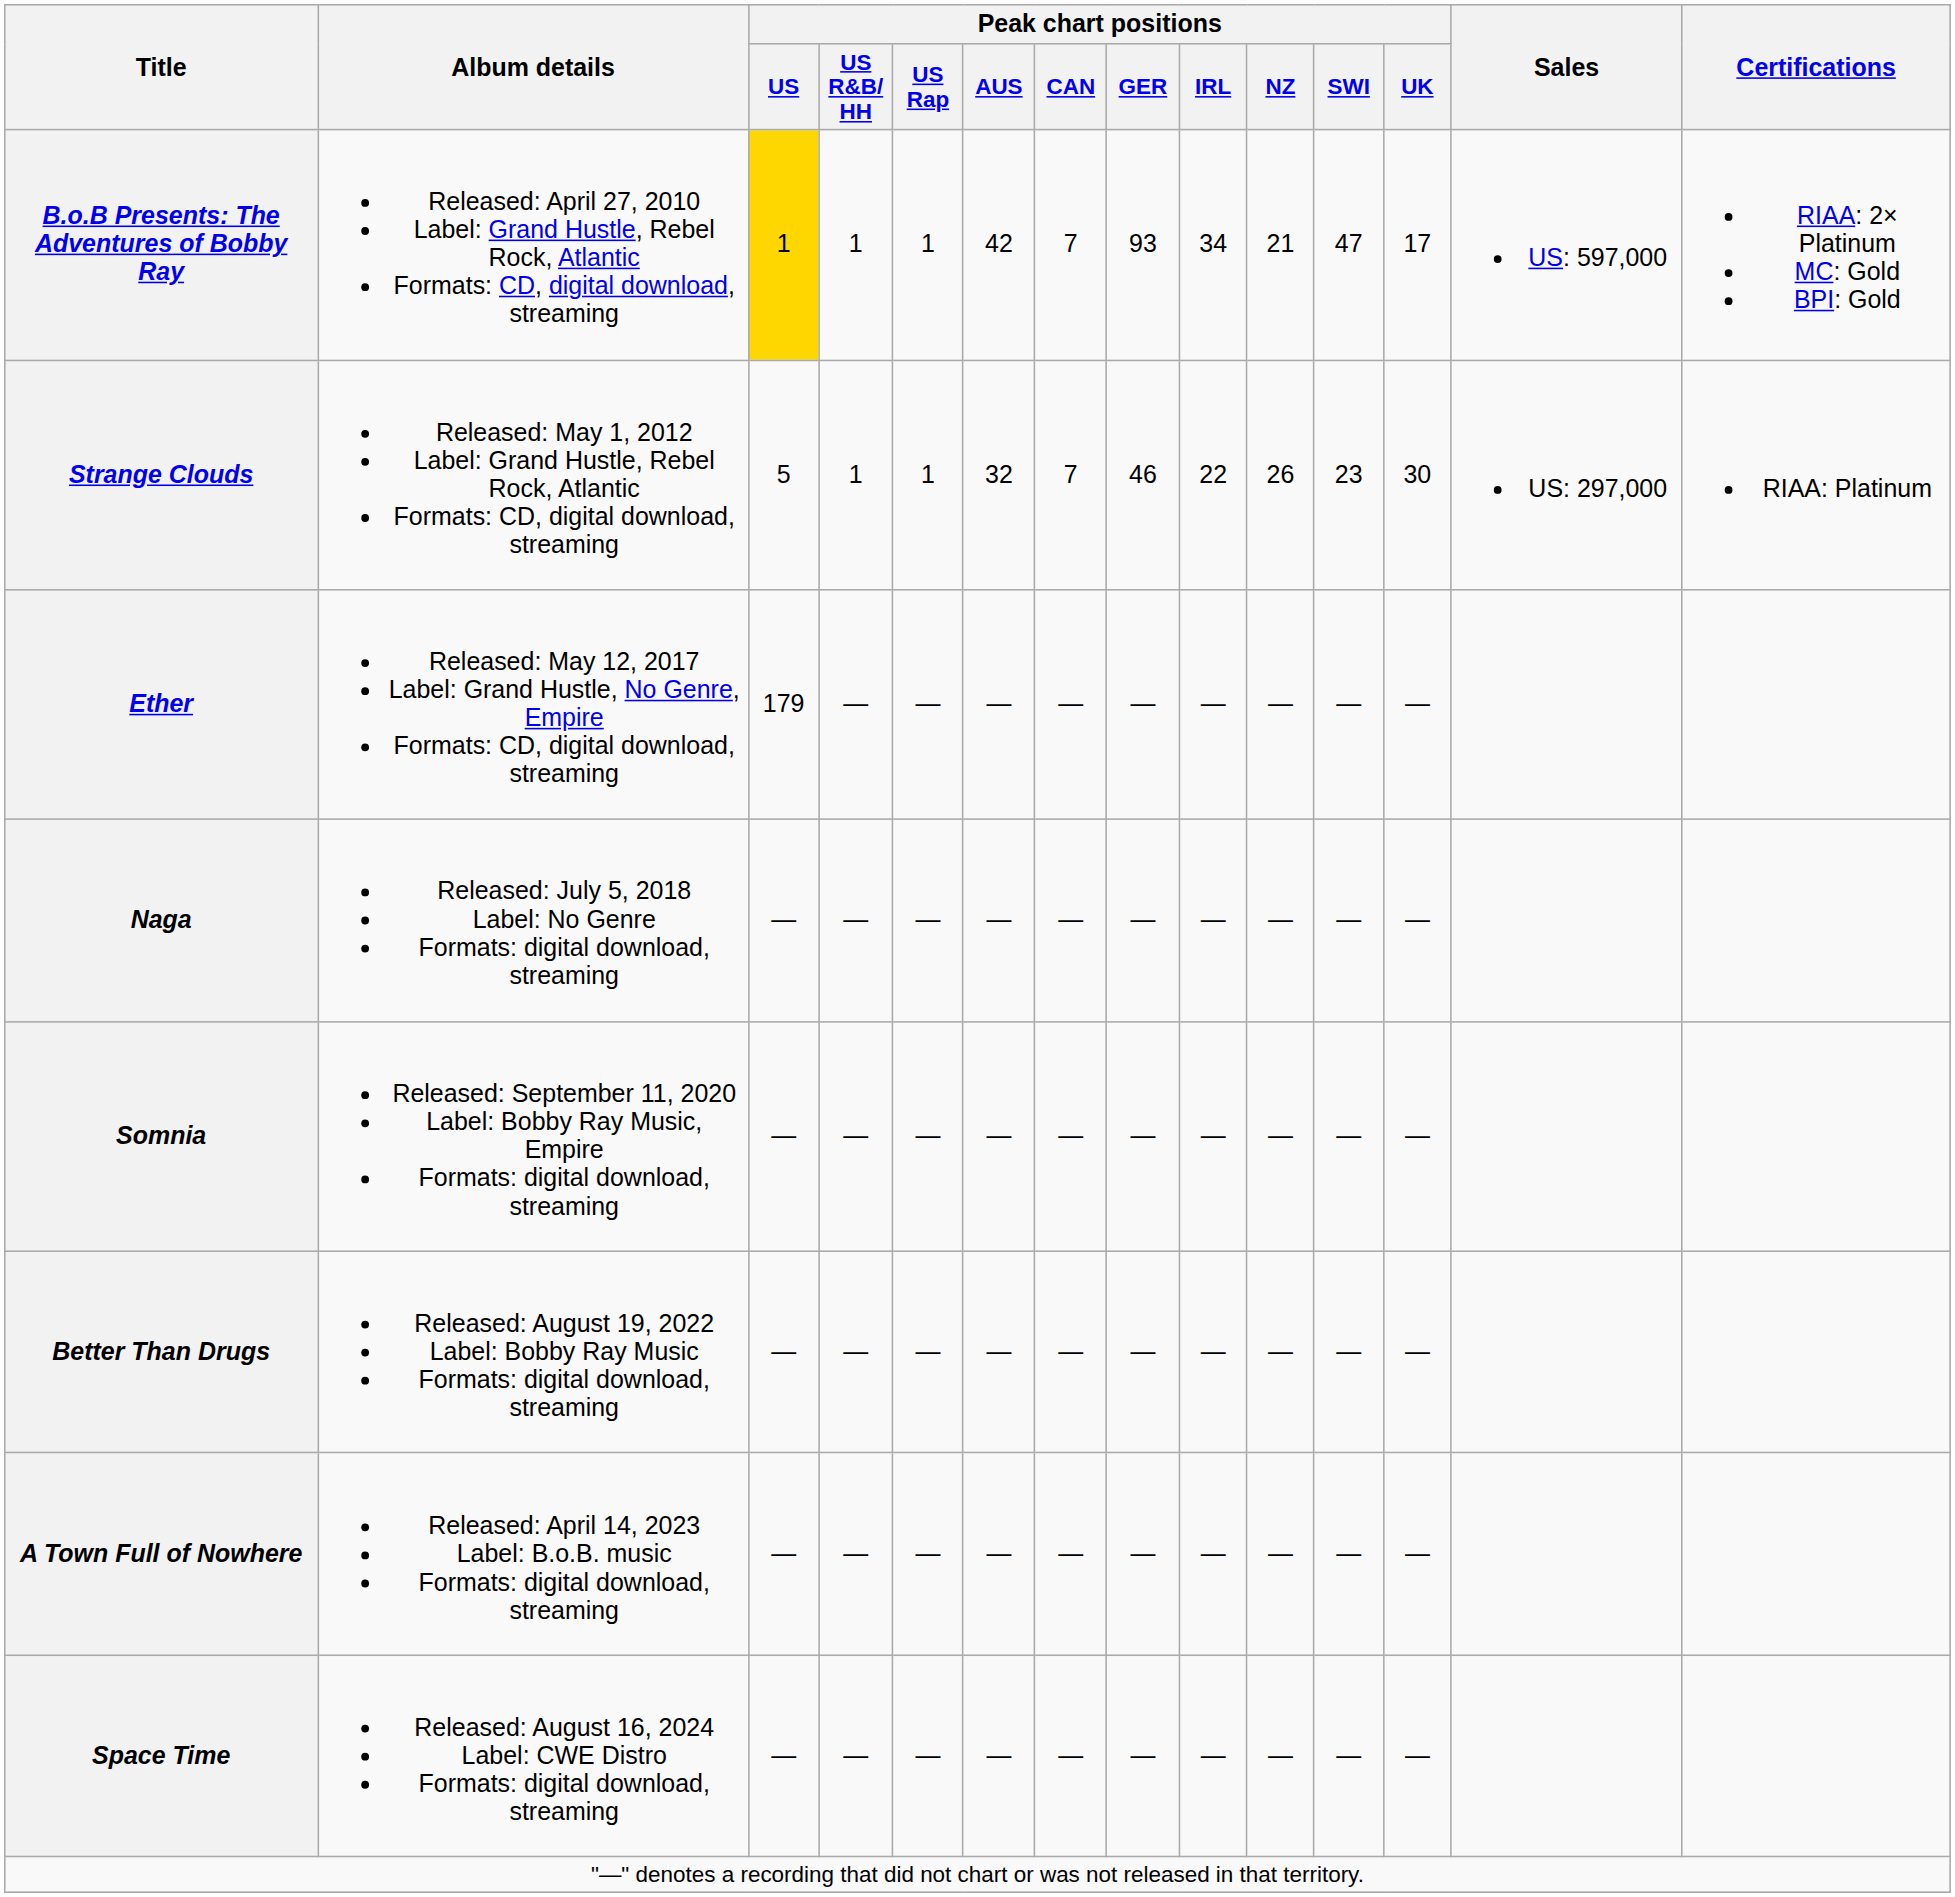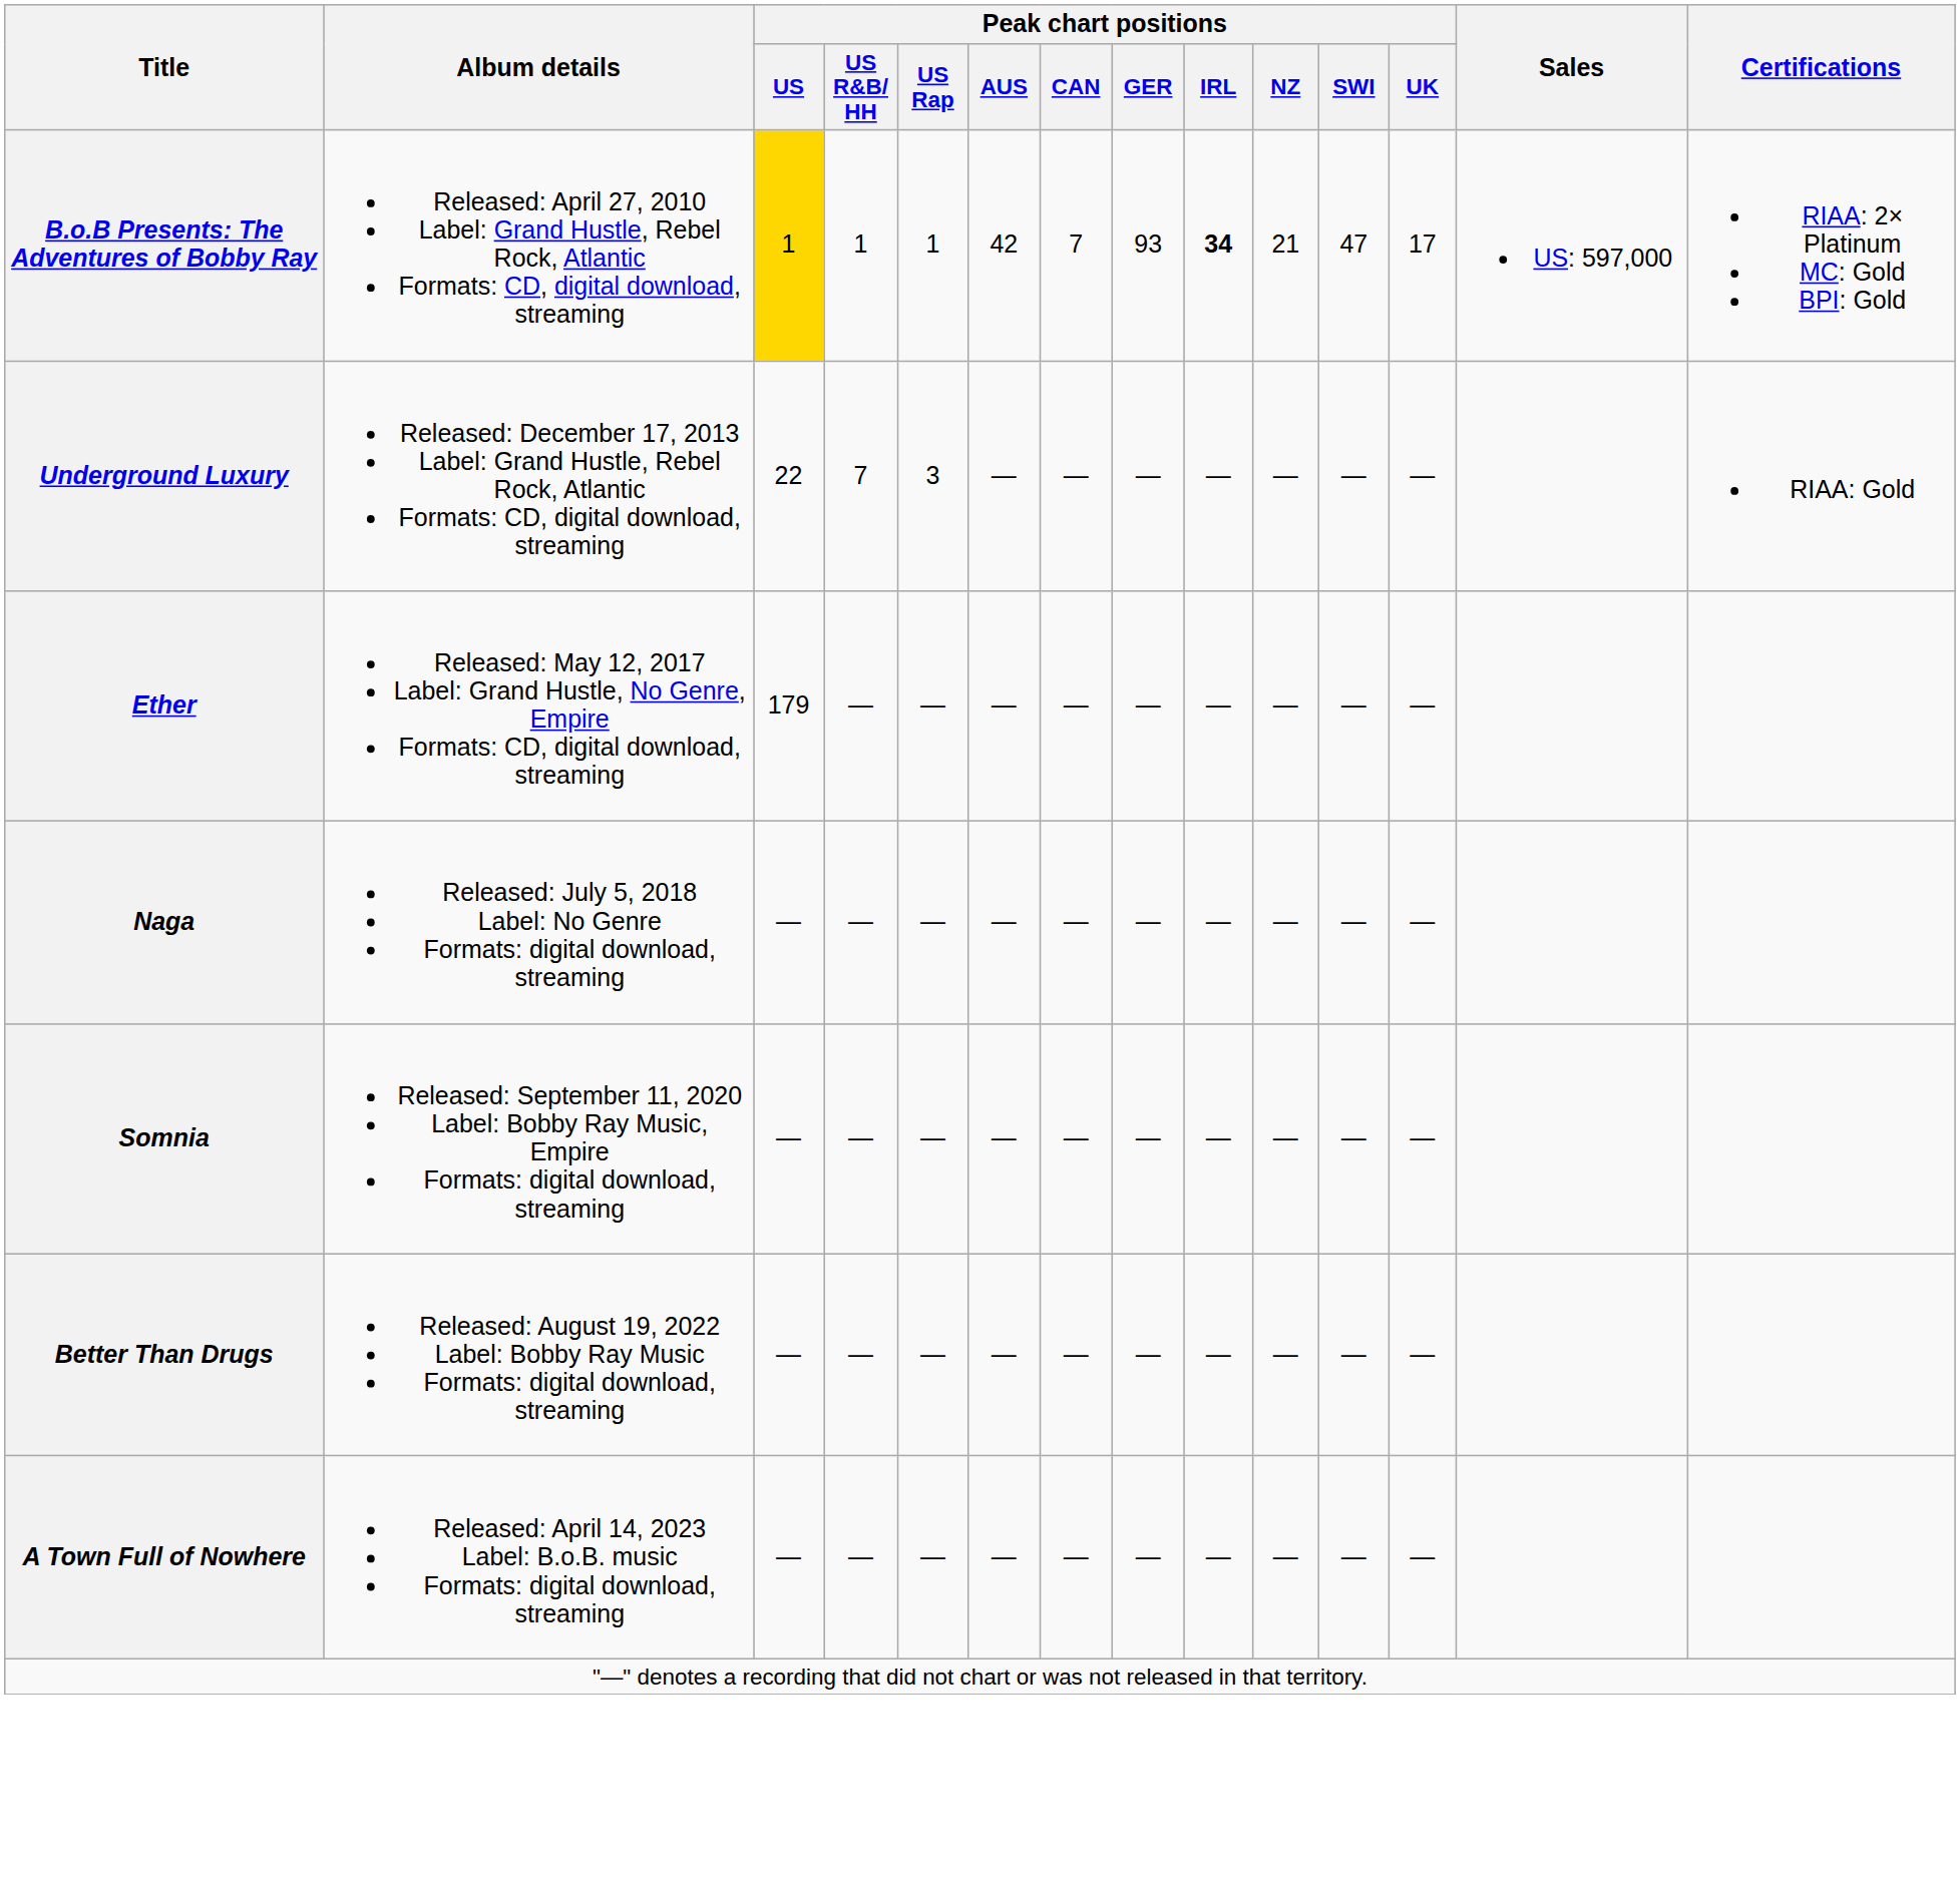 <table class="wikitable plainrowheaders" style="text-align:center;">
 <tr>
 <th scope="col" rowspan="2" style="width:15em;">Title</th>
 <th scope="col" rowspan="2" style="width:21em;">Album details</th>
 <th scope="col" colspan="10">Peak chart positions</th>
 <th scope="col" rowspan="2" style="width:10em;">Sales</th>
 <th scope="col" rowspan="2" style="width:12em;"><a href='#'>Certifications</a></th>
 </tr>
 <tr>
 <th scope="col" style="width:3em;font-size:90%;"><a href='#'>US</a><br></th>
 <th scope="col" style="width:3em;font-size:90%;"><a href='#'>US<br>R&B/<br>HH</a><br></th>
 <th scope="col" style="width:3em;font-size:90%;"><a href='#'>US Rap</a><br></th>
 <th scope="col" style="width:3em;font-size:90%;"><a href='#'>AUS</a><br></th>
 <th scope="col" style="width:3em;font-size:90%;"><a href='#'>CAN</a><br></th>
 <th scope="col" style="width:3em;font-size:90%;"><a href='#'>GER</a><br></th>
 <th scope="col" style="width:3em;font-size:90%;"><a href='#'>IRL</a><br></th>
 <th scope="col" style="width:3em;font-size:90%;"><a href='#'>NZ</a><br></th>
 <th scope="col" style="width:3em;font-size:90%;"><a href='#'>SWI</a><br></th>
 <th scope="col" style="width:3em;font-size:90%;"><a href='#'>UK</a><br></th>
 </tr>
 <tr>
 <th scope="row"><em><a href='#'>B.o.B Presents: The Adventures of Bobby Ray</a></em></th>
 <td><br><ul><li>Released: April 27, 2010</li><li>Label: <a href='#'>Grand Hustle</a>, Rebel Rock, <a href='#'>Atlantic</a></li><li>Formats: <a href='#'>CD</a>, <a href='#'>digital download</a>, streaming</li></ul></td>
 <td style="background: gold;">1</td>
 <td>1</td>
 <td>1</td>
 <td>42</td>
 <td>7</td>
 <td>93</td>
-<td>34</td>
+<td><strong>34</strong></td>
 <td>21</td>
 <td>47</td>
 <td>17</td>
 <td><br><ul><li><a href='#'>US</a>: 597,000</li></ul></td>
 <td><br><ul><li><a href='#'>RIAA</a>: 2× Platinum</li><li><a href='#'>MC</a>: Gold</li><li><a href='#'>BPI</a>: Gold</li></ul></td>
 </tr>
 <tr>
-<th scope="row"><em><a href='#'>Strange Clouds</a></em></th>
-<td><br><ul><li>Released: May 1, 2012</li><li>Label: Grand Hustle, Rebel Rock, Atlantic</li><li>Formats: CD, digital download, streaming</li></ul></td>
-<td>5</td>
-<td>1</td>
-<td>1</td>
-<td>32</td>
+<th scope="row"><em><a href='#'>Underground Luxury</a></em></th>
+<td><br><ul><li>Released: December 17, 2013</li><li>Label: Grand Hustle, Rebel Rock, Atlantic</li><li>Formats: CD, digital download, streaming</li></ul></td>
+<td>22</td>
 <td>7</td>
-<td>46</td>
-<td>22</td>
-<td>26</td>
-<td>23</td>
-<td>30</td>
-<td><br><ul><li>US: 297,000</li></ul></td>
-<td><br><ul><li>RIAA: Platinum</li></ul></td>
+<td>3</td>
+<td>—</td>
+<td>—</td>
+<td>—</td>
+<td>—</td>
+<td>—</td>
+<td>—</td>
+<td>—</td>
+<td></td>
+<td><br><ul><li>RIAA: Gold</li></ul></td>
 </tr>
 <tr>
 <th scope="row"><em><a href='#'>Ether</a></em></th>
 <td><br><ul><li>Released: May 12, 2017</li><li>Label: Grand Hustle, <a href='#'>No Genre</a>, <a href='#'>Empire</a></li><li>Formats: CD, digital download, streaming</li></ul></td>
 <td>179</td>
 <td>—</td>
 <td>—</td>
 <td>—</td>
 <td>—</td>
 <td>—</td>
 <td>—</td>
 <td>—</td>
 <td>—</td>
 <td>—</td>
 <td></td>
 <td></td>
 </tr>
 <tr>
 <th scope="row"><em>Naga</em></th>
 <td><br><ul><li>Released: July 5, 2018</li><li>Label: No Genre</li><li>Formats: digital download, streaming</li></ul></td>
 <td>—</td>
 <td>—</td>
 <td>—</td>
 <td>—</td>
 <td>—</td>
 <td>—</td>
 <td>—</td>
 <td>—</td>
 <td>—</td>
 <td>—</td>
 <td></td>
 <td></td>
 </tr>
 <tr>
 <th scope="row"><em>Somnia</em></th>
 <td><br><ul><li>Released: September 11, 2020</li><li>Label: Bobby Ray Music, Empire</li><li>Formats: digital download, streaming</li></ul></td>
 <td>—</td>
 <td>—</td>
 <td>—</td>
 <td>—</td>
 <td>—</td>
 <td>—</td>
 <td>—</td>
 <td>—</td>
 <td>—</td>
 <td>—</td>
 <td></td>
 <td></td>
 </tr>
 <tr>
 <th scope="row"><em>Better Than Drugs</em></th>
 <td><br><ul><li>Released: August 19, 2022</li><li>Label: Bobby Ray Music</li><li>Formats: digital download, streaming</li></ul></td>
 <td>—</td>
 <td>—</td>
 <td>—</td>
 <td>—</td>
 <td>—</td>
 <td>—</td>
 <td>—</td>
 <td>—</td>
 <td>—</td>
 <td>—</td>
 <td></td>
 <td></td>
 </tr>
 <tr>
 <th scope="row"><em>A Town Full of Nowhere</em></th>
 <td><br><ul><li>Released: April 14, 2023</li><li>Label: B.o.B. music</li><li>Formats: digital download, streaming</li></ul></td>
 <td>—</td>
 <td>—</td>
 <td>—</td>
 <td>—</td>
 <td>—</td>
 <td>—</td>
 <td>—</td>
 <td>—</td>
 <td>—</td>
 <td>—</td>
 <td></td>
 <td></td>
 </tr>
 <tr>
-<th scope="row"><em>Space Time</em></th>
-<td><br><ul><li>Released: August 16, 2024</li><li>Label: CWE Distro</li><li>Formats: digital download, streaming</li></ul></td>
-<td>—</td>
-<td>—</td>
-<td>—</td>
-<td>—</td>
-<td>—</td>
-<td>—</td>
-<td>—</td>
-<td>—</td>
-<td>—</td>
-<td>—</td>
-<td></td>
-<td></td>
-</tr>
-<tr>
 <td colspan="14" style="font-size:90%">"—" denotes a recording that did not chart or was not released in that territory.</td>
 </tr>
 <tr>
 </tr>
 </table>
